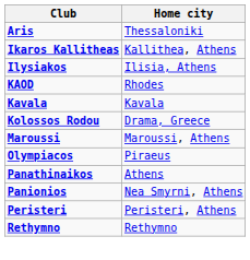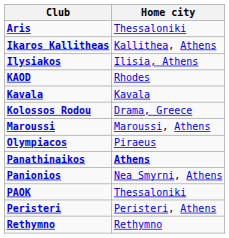 <table class="wikitable">
 <tr>
 <th>Club</th>
 <th>Home city</th>
 </tr>
 <tr>
 <td align="left"><strong><a href='#'>Aris</a></strong></td>
 <td><a href='#'>Thessaloniki</a></td>
 </tr>
 <tr>
 <td align="left"><strong><a href='#'>Ikaros Kallitheas</a></strong></td>
 <td><a href='#'>Kallithea</a>, <a href='#'>Athens</a></td>
 </tr>
 <tr>
 <td align="left"><strong><a href='#'>Ilysiakos</a></strong></td>
 <td><a href='#'>Ilisia, Athens</a></td>
 </tr>
 <tr>
 <td align="left"><strong><a href='#'>KAOD</a></strong></td>
 <td><a href='#'>Rhodes</a></td>
 </tr>
 <tr>
 <td align="left"><strong><a href='#'>Kavala</a></strong></td>
 <td><a href='#'>Kavala</a></td>
 </tr>
 <tr>
 <td align="left"><strong><a href='#'>Kolossos Rodou</a></strong></td>
 <td><a href='#'>Drama, Greece</a></td>
 </tr>
 <tr>
 <td align="left"><strong><a href='#'>Maroussi</a></strong></td>
 <td><a href='#'>Maroussi</a>, <a href='#'>Athens</a></td>
 </tr>
 <tr>
 <td align="left"><strong><a href='#'>Olympiacos</a></strong></td>
 <td><a href='#'>Piraeus</a></td>
 </tr>
 <tr>
 <td align="left"><strong><a href='#'>Panathinaikos</a></strong></td>
-<td><a href='#'>Athens</a></td>
+<td><strong><a href='#'>Athens</a></strong></td>
 </tr>
 <tr>
 <td align="left"><strong><a href='#'>Panionios</a></strong></td>
 <td><a href='#'>Nea Smyrni</a>, <a href='#'>Athens</a></td>
+</tr>
+<tr>
+<td align="left"><strong><a href='#'>PAOK</a></strong></td>
+<td><a href='#'>Thessaloniki</a></td>
 </tr>
 <tr>
 <td align="left"><strong><a href='#'>Peristeri</a></strong></td>
 <td><a href='#'>Peristeri</a>, <a href='#'>Athens</a></td>
 </tr>
 <tr>
 <td align="left"><strong><a href='#'>Rethymno</a></strong></td>
 <td><a href='#'>Rethymno</a></td>
 </tr>
 </table>
